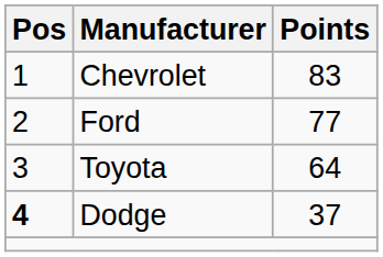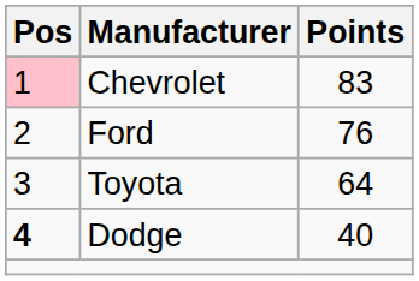 <table class="wikitable" style="font-size: 95%;">
 <tr>
 <th>Pos</th>
 <th>Manufacturer</th>
 <th>Points</th>
 </tr>
 <tr>
-<td>1</td>
+<td style="background: pink;">1</td>
 <td>Chevrolet</td>
 <td style="text-align:center;">83</td>
 </tr>
 <tr>
 <td>2</td>
 <td>Ford</td>
-<td style="text-align:center;">77</td>
+<td style="text-align:center;">76</td>
 </tr>
 <tr>
 <td>3</td>
 <td>Toyota</td>
 <td style="text-align:center;">64</td>
 </tr>
 <tr>
 <td><strong>4</strong></td>
 <td>Dodge</td>
-<td style="text-align:center;">37</td>
+<td style="text-align:center;">40</td>
 </tr>
 <tr>
 <td colspan="9"></td>
 </tr>
 </table>
